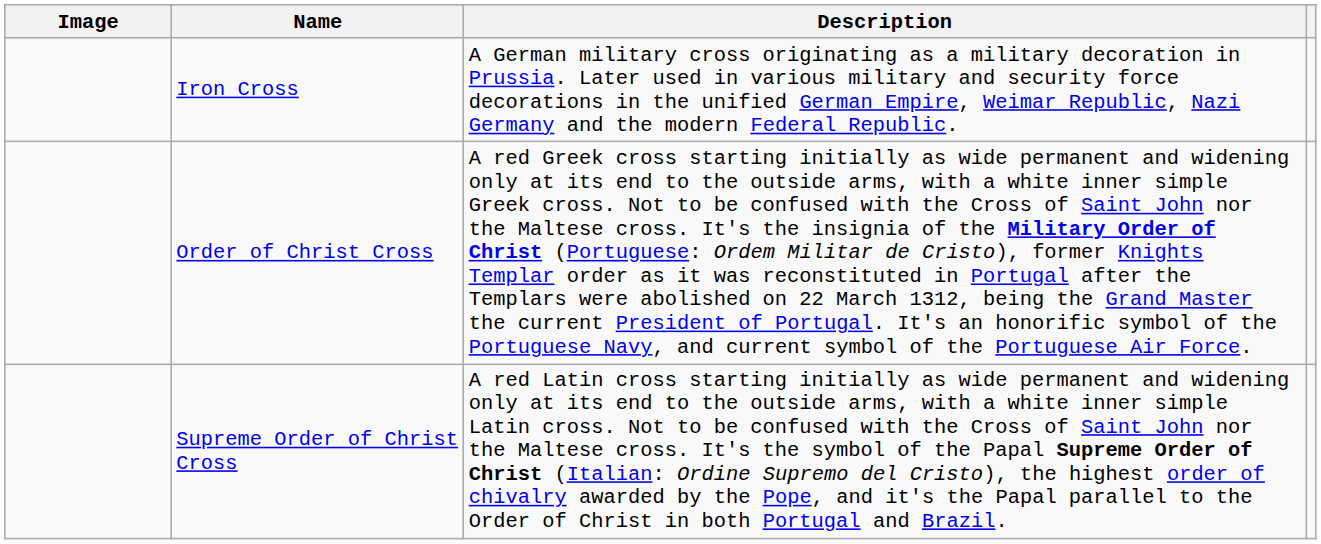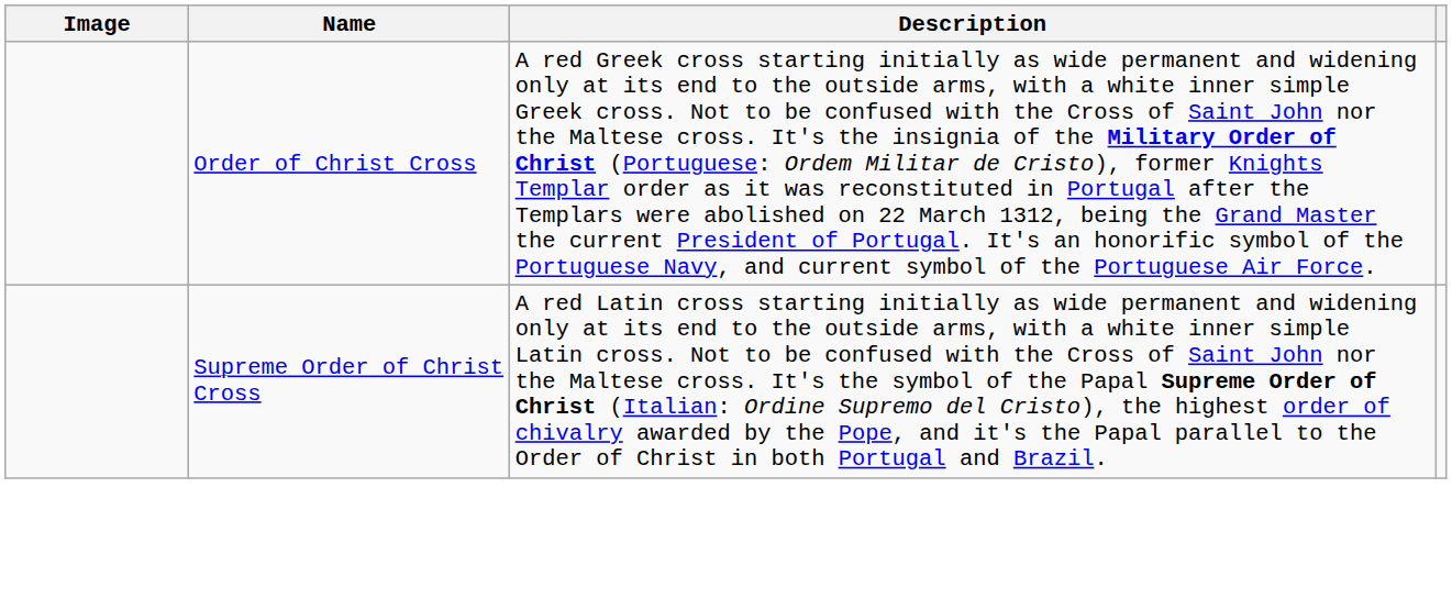 <table class="wikitable">
 <tr>
 <th style="width:100px;">Image</th>
 <th style="width:180px;">Name</th>
 <th style="width:530px;">Description</th>
 <th></th>
-</tr>
-<tr>
-<td></td>
-<td><a href='#'>Iron Cross</a></td>
-<td>A German military cross originating as a military decoration in <a href='#'>Prussia</a>. Later used in various military and security force decorations in the unified <a href='#'>German Empire</a>, <a href='#'>Weimar Republic</a>, <a href='#'>Nazi Germany</a> and the modern <a href='#'>Federal Republic</a>.</td>
-<td></td>
 </tr>
 <tr>
 <td></td>
 <td><a href='#'>Order of Christ Cross</a></td>
 <td>A red Greek cross starting initially as wide permanent and widening only at its end to the outside arms, with a white inner simple Greek cross. Not to be confused with the Cross of <a href='#'>Saint John</a> nor the Maltese cross. It's the insignia of the <strong><a href='#'>Military Order of Christ</a></strong> (<a href='#'>Portuguese</a>: <em>Ordem Militar de Cristo</em>), former <a href='#'>Knights Templar</a> order as it was reconstituted in <a href='#'>Portugal</a> after the Templars were abolished on 22 March 1312, being the <a href='#'>Grand Master</a> the current <a href='#'>President of Portugal</a>. It's an honorific symbol of the <a href='#'>Portuguese Navy</a>, and current symbol of the <a href='#'>Portuguese Air Force</a>.</td>
 <td></td>
 </tr>
 <tr>
 <td></td>
 <td><a href='#'>Supreme Order of Christ Cross</a></td>
 <td>A red Latin cross starting initially as wide permanent and widening only at its end to the outside arms, with a white inner simple Latin cross. Not to be confused with the Cross of <a href='#'>Saint John</a> nor the Maltese cross. It's the symbol of the Papal <strong>Supreme Order of Christ</strong> (<a href='#'>Italian</a>: <em>Ordine Supremo del Cristo</em>), the highest <a href='#'>order of chivalry</a> awarded by the <a href='#'>Pope</a>, and it's the Papal parallel to the Order of Christ in both <a href='#'>Portugal</a> and <a href='#'>Brazil</a>.</td>
 <td></td>
 </tr>
 </table>
